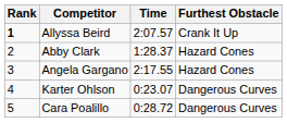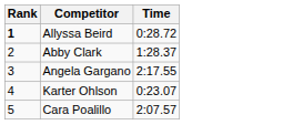 <table class="wikitable sortable mw-collapsible">
 <tr>
 <th>Rank</th>
 <th>Competitor</th>
 <th>Time</th>
-<th>Furthest Obstacle</th>
 </tr>
 <tr>
 <td><strong>1</strong></td>
 <td>Allyssa Beird</td>
-<td>2:07.57</td>
-<td>Crank It Up</td>
+<td>0:28.72</td>
 </tr>
 <tr>
 <td>2</td>
 <td>Abby Clark</td>
 <td>1:28.37</td>
-<td>Hazard Cones</td>
 </tr>
 <tr>
 <td>3</td>
 <td>Angela Gargano</td>
 <td>2:17.55</td>
-<td>Hazard Cones</td>
 </tr>
 <tr>
 <td>4</td>
 <td>Karter Ohlson</td>
 <td>0:23.07</td>
-<td>Dangerous Curves</td>
 </tr>
 <tr>
 <td>5</td>
 <td>Cara Poalillo</td>
-<td>0:28.72</td>
-<td>Dangerous Curves</td>
+<td>2:07.57</td>
 </tr>
 </table>
